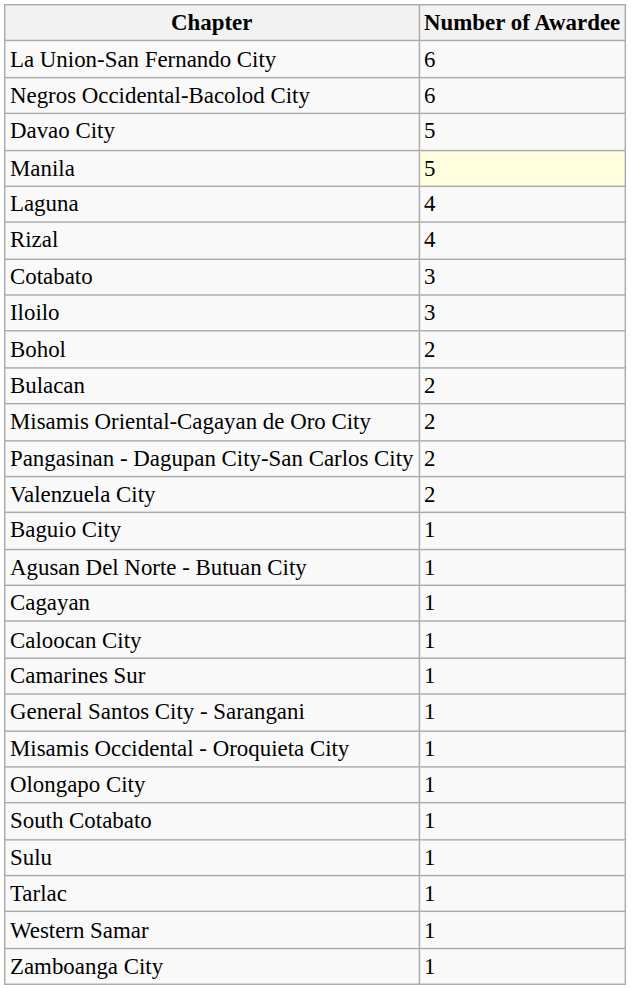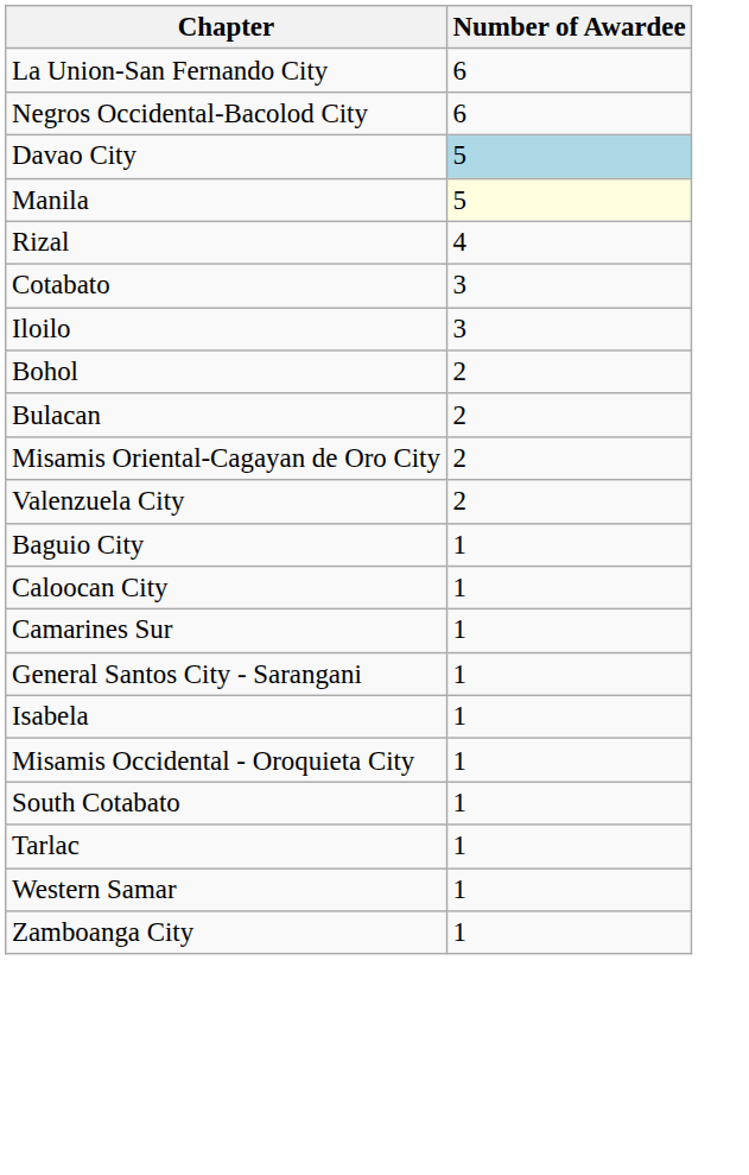 <table class="wikitable">
 <tr>
 <th>Chapter</th>
 <th>Number of Awardee</th>
 </tr>
 <tr>
 <td>La Union-San Fernando City</td>
 <td>6</td>
 </tr>
 <tr>
 <td>Negros Occidental-Bacolod City</td>
 <td>6</td>
 </tr>
 <tr>
 <td>Davao City</td>
-<td>5</td>
+<td style="background: lightblue;">5</td>
 </tr>
 <tr>
 <td>Manila</td>
 <td style="background: lightyellow;">5</td>
-</tr>
-<tr>
-<td>Laguna</td>
-<td>4</td>
 </tr>
 <tr>
 <td>Rizal</td>
 <td>4</td>
 </tr>
 <tr>
 <td>Cotabato</td>
 <td>3</td>
 </tr>
 <tr>
 <td>Iloilo</td>
 <td>3</td>
 </tr>
 <tr>
 <td>Bohol</td>
 <td>2</td>
 </tr>
 <tr>
 <td>Bulacan</td>
 <td>2</td>
 </tr>
 <tr>
 <td>Misamis Oriental-Cagayan de Oro City</td>
 <td>2</td>
 </tr>
 <tr>
-<td>Pangasinan - Dagupan City-San Carlos City</td>
-<td>2</td>
-</tr>
-<tr>
 <td>Valenzuela City</td>
 <td>2</td>
 </tr>
 <tr>
 <td>Baguio City</td>
-<td>1</td>
-</tr>
-<tr>
-<td>Agusan Del Norte - Butuan City</td>
-<td>1</td>
-</tr>
-<tr>
-<td>Cagayan</td>
 <td>1</td>
 </tr>
 <tr>
 <td>Caloocan City</td>
 <td>1</td>
 </tr>
 <tr>
 <td>Camarines Sur</td>
 <td>1</td>
 </tr>
 <tr>
 <td>General Santos City - Sarangani</td>
 <td>1</td>
 </tr>
 <tr>
+<td>Isabela</td>
+<td>1</td>
+</tr>
+<tr>
 <td>Misamis Occidental - Oroquieta City</td>
 <td>1</td>
 </tr>
 <tr>
-<td>Olongapo City</td>
-<td>1</td>
-</tr>
-<tr>
 <td>South Cotabato</td>
-<td>1</td>
-</tr>
-<tr>
-<td>Sulu</td>
 <td>1</td>
 </tr>
 <tr>
 <td>Tarlac</td>
 <td>1</td>
 </tr>
 <tr>
 <td>Western Samar</td>
 <td>1</td>
 </tr>
 <tr>
 <td>Zamboanga City</td>
 <td>1</td>
 </tr>
 </table>
